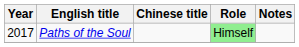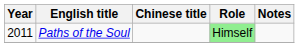 <table class="wikitable">
 <tr>
 <th>Year</th>
 <th>English title</th>
 <th>Chinese title</th>
 <th>Role</th>
 <th>Notes</th>
 </tr>
 <tr>
-<td>2017</td>
+<td>2011</td>
 <td><em><a href='#'>Paths of the Soul</a></em></td>
 <td></td>
 <td style="background: lightgreen;">Himself</td>
 <td></td>
 </tr>
 <tr>
 </tr>
 </table>
